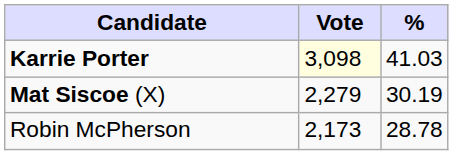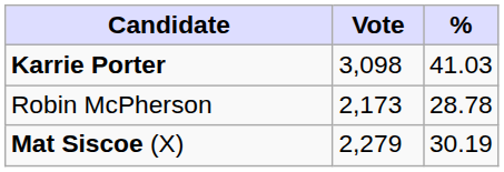 <table class="wikitable">
 <tr>
 <th style="background:#ddf; width:200px;">Candidate</th>
 <th style="background:#ddf; width:50px;">Vote</th>
 <th style="background:#ddf; width:30px;">%</th>
 </tr>
 <tr>
 <td><strong>Karrie Porter</strong></td>
-<td style="background: lightyellow;">3,098</td>
+<td>3,098</td>
 <td>41.03</td>
+</tr>
+<tr>
+<td>Robin McPherson</td>
+<td>2,173</td>
+<td>28.78</td>
 </tr>
 <tr>
 <td><strong>Mat Siscoe</strong> (X)</td>
 <td>2,279</td>
 <td>30.19</td>
 </tr>
-<tr>
-<td>Robin McPherson</td>
-<td>2,173</td>
-<td>28.78</td>
-</tr>
 </table>
